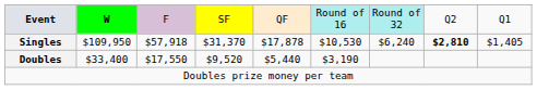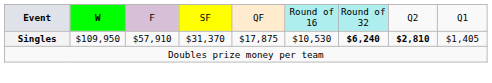 <table class=wikitable style=font-size:90%;text-align:center>
 <tr>
 <td style="width:130px; background:#dfe2e9;"><strong>Event</strong></td>
 <td style="width:80px; background:lime;"><strong>W</strong></td>
 <td style="width:85px; background:thistle;">F</td>
 <td style="width:85px; background:#ff0;">SF</td>
 <td style="width:85px; background:#ffebcd;">QF</td>
 <td style="width:85px; background:#afeeee;">Round of 16</td>
 <td style="width:85px; background:#afeeee;">Round of 32</td>
 <td width=85>Q2</td>
 <td width=85>Q1</td>
 </tr>
 <tr>
 <td style="background:#f3f3f3;"><strong>Singles</strong></td>
 <td>$109,950</td>
-<td>$57,918</td>
+<td>$57,910</td>
 <td>$31,370</td>
-<td>$17,878</td>
+<td>$17,875</td>
 <td>$10,530</td>
-<td>$6,240</td>
+<td><strong>$6,240</strong></td>
 <td><strong>$2,810</strong></td>
 <td>$1,405</td>
-</tr>
-<tr>
-<td style="background:#f3f3f3;"><strong>Doubles</strong></td>
-<td>$33,400</td>
-<td>$17,550</td>
-<td>$9,520</td>
-<td>$5,440</td>
-<td>$3,190</td>
-<td></td>
-<td></td>
-<td></td>
 </tr>
 <tr>
 <td colspan=9>Doubles prize money per team</td>
 </tr>
 </table>
